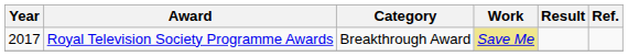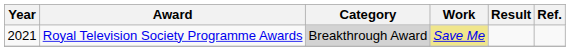 <table class="wikitable plainrowheaders">
 <tr>
 <th>Year</th>
 <th>Award</th>
 <th>Category</th>
 <th>Work</th>
 <th>Result</th>
 <th>Ref.</th>
 </tr>
 <tr>
-<td>2017</td>
+<td>2021</td>
 <td><a href='#'>Royal Television Society Programme Awards</a></td>
-<td>Breakthrough Award</td>
+<td style="background: lightgrey;">Breakthrough Award</td>
 <td style="background: khaki;"><em><a href='#'>Save Me</a></em></td>
 <td></td>
 <td></td>
 </tr>
 <tr>
 </tr>
 </table>
